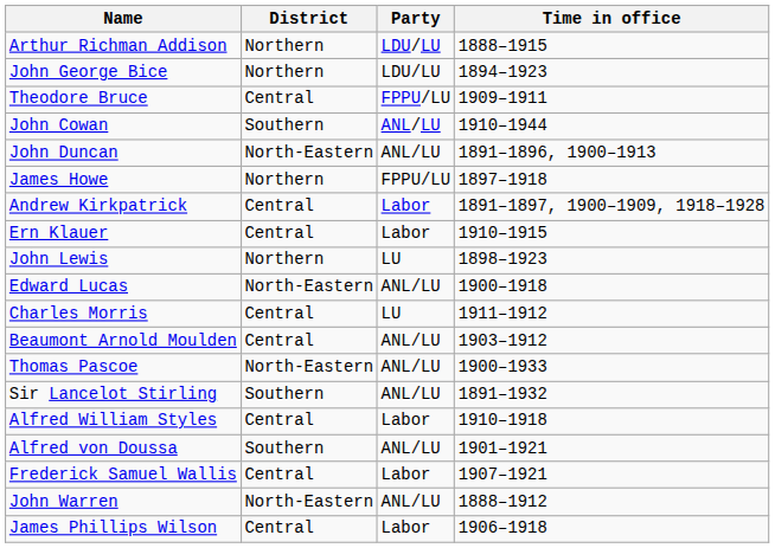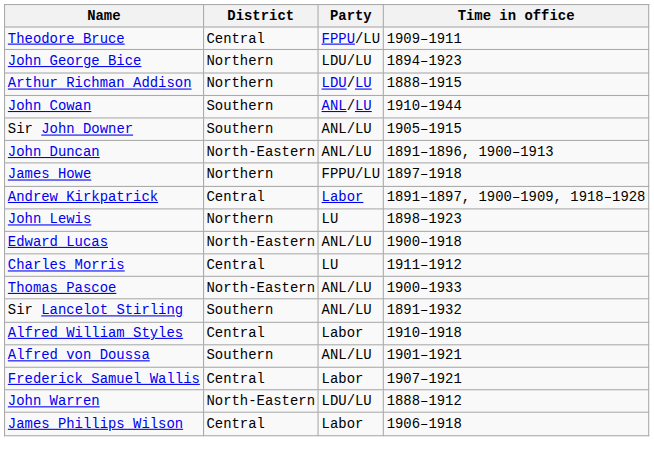 <table class="wikitable sortable">
 <tr>
 <th>Name</th>
 <th>District</th>
 <th>Party</th>
 <th>Time in office</th>
 </tr>
 <tr>
-<td><a href='#'>Arthur Richman Addison</a></td>
-<td>Northern</td>
-<td><a href='#'>LDU</a>/<a href='#'>LU</a> </td>
-<td>1888–1915</td>
+<td><a href='#'>Theodore Bruce</a> </td>
+<td>Central</td>
+<td><a href='#'>FPPU</a>/LU </td>
+<td>1909–1911</td>
 </tr>
 <tr>
 <td><a href='#'>John George Bice</a></td>
 <td>Northern</td>
 <td>LDU/LU </td>
 <td>1894–1923</td>
 </tr>
 <tr>
-<td><a href='#'>Theodore Bruce</a> </td>
-<td>Central</td>
-<td><a href='#'>FPPU</a>/LU </td>
-<td>1909–1911</td>
+<td><a href='#'>Arthur Richman Addison</a></td>
+<td>Northern</td>
+<td><a href='#'>LDU</a>/<a href='#'>LU</a> </td>
+<td>1888–1915</td>
 </tr>
 <tr>
 <td><a href='#'>John Cowan</a></td>
 <td>Southern</td>
 <td><a href='#'>ANL</a>/<a href='#'>LU</a> </td>
 <td>1910–1944</td>
+</tr>
+<tr>
+<td>Sir <a href='#'>John Downer</a></td>
+<td>Southern</td>
+<td>ANL/LU </td>
+<td>1905–1915</td>
 </tr>
 <tr>
 <td><a href='#'>John Duncan</a></td>
 <td>North-Eastern</td>
 <td>ANL/LU </td>
 <td>1891–1896, 1900–1913</td>
 </tr>
 <tr>
 <td><a href='#'>James Howe</a></td>
 <td>Northern</td>
 <td>FPPU/LU </td>
 <td>1897–1918</td>
 </tr>
 <tr>
 <td><a href='#'>Andrew Kirkpatrick</a></td>
 <td>Central</td>
 <td><a href='#'>Labor</a></td>
 <td>1891–1897, 1900–1909, 1918–1928</td>
 </tr>
 <tr>
-<td><a href='#'>Ern Klauer</a></td>
-<td>Central</td>
-<td>Labor</td>
-<td>1910–1915</td>
-</tr>
-<tr>
 <td><a href='#'>John Lewis</a></td>
 <td>Northern</td>
 <td>LU</td>
 <td>1898–1923</td>
 </tr>
 <tr>
 <td><a href='#'>Edward Lucas</a></td>
 <td>North-Eastern</td>
 <td>ANL/LU </td>
 <td>1900–1918</td>
 </tr>
 <tr>
 <td><a href='#'>Charles Morris</a> </td>
 <td>Central</td>
 <td>LU</td>
 <td>1911–1912</td>
-</tr>
-<tr>
-<td><a href='#'>Beaumont Arnold Moulden</a></td>
-<td>Central</td>
-<td>ANL/LU </td>
-<td>1903–1912</td>
 </tr>
 <tr>
 <td><a href='#'>Thomas Pascoe</a></td>
 <td>North-Eastern</td>
 <td>ANL/LU </td>
 <td>1900–1933</td>
 </tr>
 <tr>
 <td>Sir <a href='#'>Lancelot Stirling</a></td>
 <td>Southern</td>
 <td>ANL/LU </td>
 <td>1891–1932</td>
 </tr>
 <tr>
 <td><a href='#'>Alfred William Styles</a></td>
 <td>Central</td>
 <td>Labor</td>
 <td>1910–1918</td>
 </tr>
 <tr>
 <td><a href='#'>Alfred von Doussa</a></td>
 <td>Southern</td>
 <td>ANL/LU </td>
 <td>1901–1921</td>
 </tr>
 <tr>
 <td><a href='#'>Frederick Samuel Wallis</a></td>
 <td>Central</td>
 <td>Labor</td>
 <td>1907–1921</td>
 </tr>
 <tr>
 <td><a href='#'>John Warren</a></td>
 <td>North-Eastern</td>
-<td>ANL/LU </td>
+<td>LDU/LU </td>
 <td>1888–1912</td>
 </tr>
 <tr>
 <td><a href='#'>James Phillips Wilson</a></td>
 <td>Central</td>
 <td>Labor</td>
 <td>1906–1918</td>
 </tr>
 </table>
